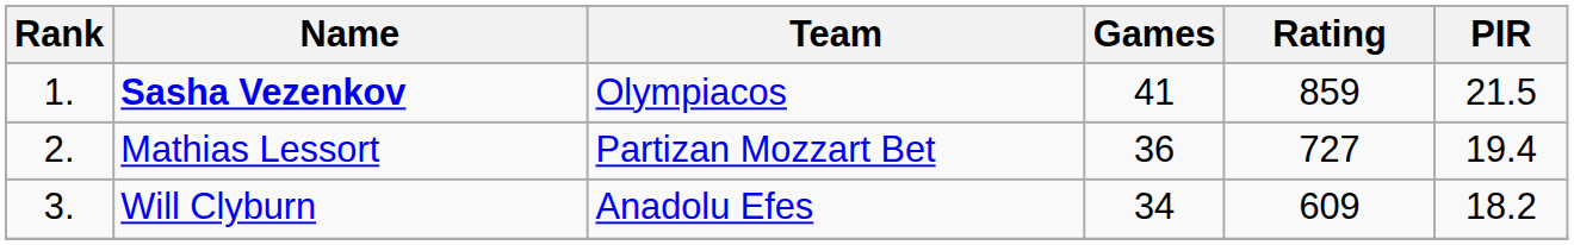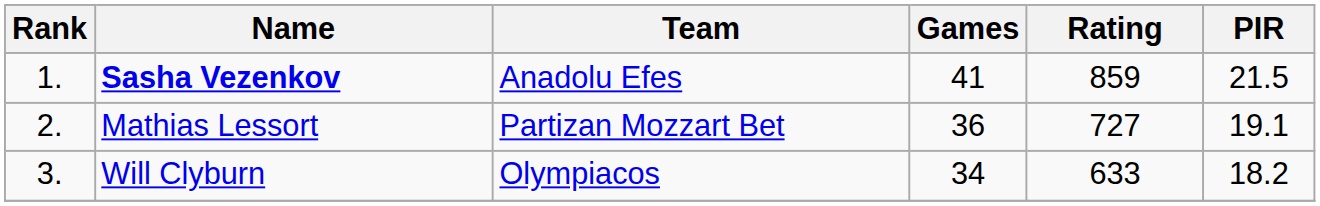 <table class="wikitable" style="text-align: center;">
 <tr>
 <th>Rank</th>
 <th width=200>Name</th>
 <th width=210>Team</th>
 <th>Games</th>
 <th width=85>Rating</th>
 <th width=50>PIR</th>
 </tr>
 <tr>
 <td>1.</td>
 <td align="left"> <strong><a href='#'>Sasha Vezenkov</a></strong></td>
-<td align="left"> <a href='#'>Olympiacos</a></td>
+<td align="left"> <a href='#'>Anadolu Efes</a></td>
 <td>41</td>
 <td>859</td>
 <td>21.5</td>
 </tr>
 <tr>
 <td>2.</td>
 <td align="left"> <a href='#'>Mathias Lessort</a></td>
 <td align="left"> <a href='#'>Partizan Mozzart Bet</a></td>
 <td>36</td>
 <td>727</td>
-<td>19.4</td>
+<td>19.1</td>
 </tr>
 <tr>
 <td>3.</td>
 <td align="left"> <a href='#'>Will Clyburn</a></td>
-<td align="left"> <a href='#'>Anadolu Efes</a></td>
+<td align="left"> <a href='#'>Olympiacos</a></td>
 <td>34</td>
-<td>609</td>
+<td>633</td>
 <td>18.2</td>
 </tr>
 <tr>
 </tr>
 </table>
